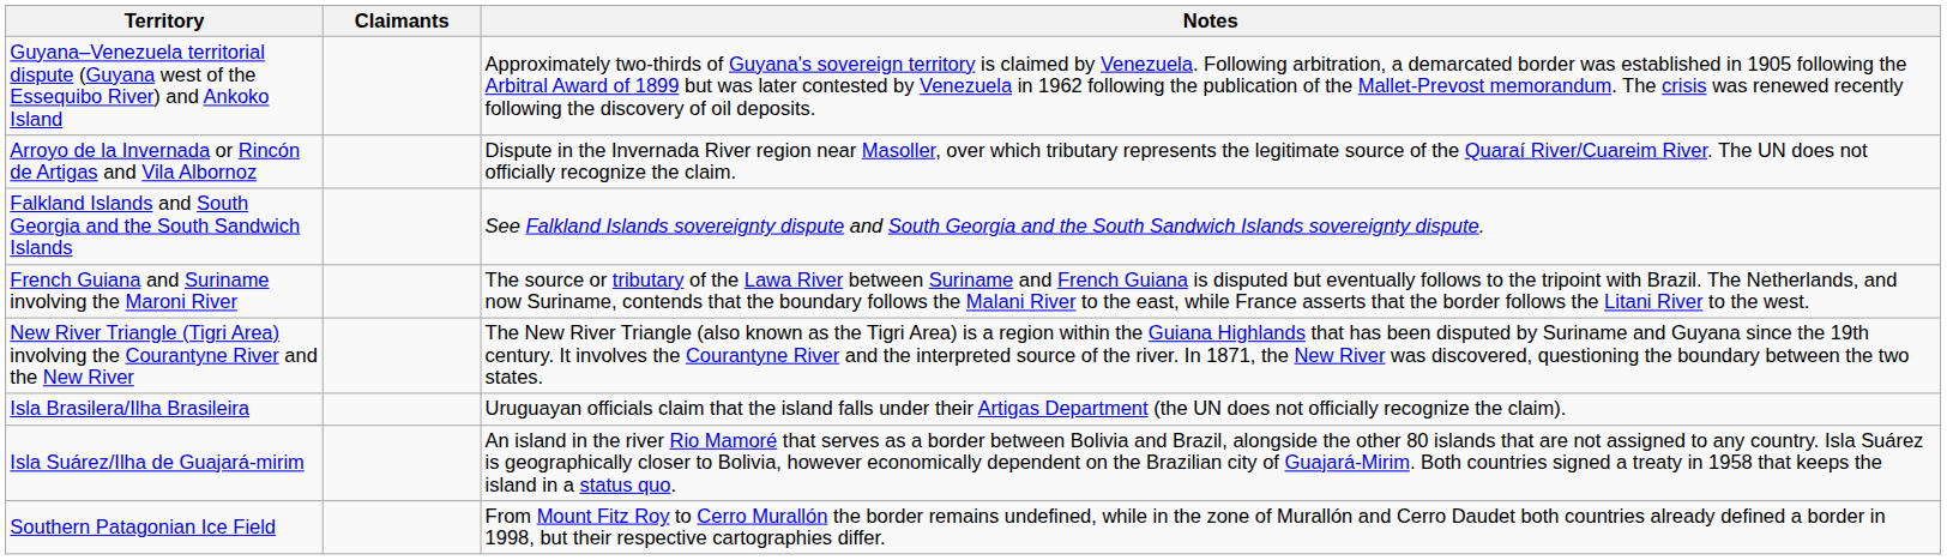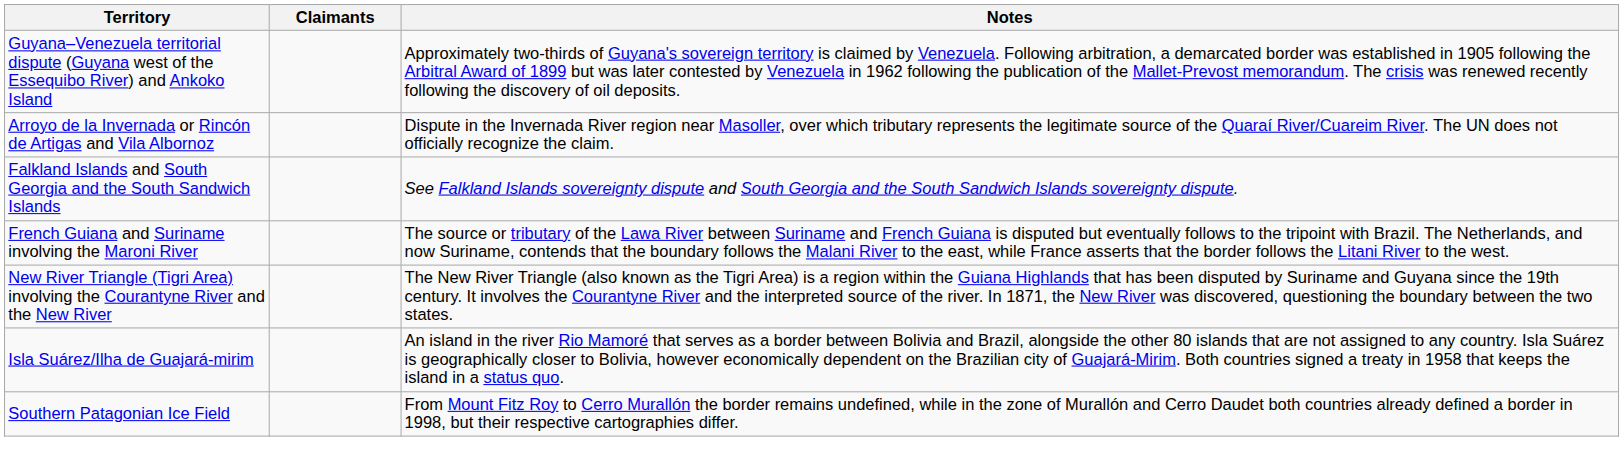 <table class="wikitable sortable">
 <tr>
 <th width=250px>Territory</th>
 <th width=120px>Claimants</th>
 <th class="unsortable">Notes</th>
 </tr>
 <tr>
 <td><a href='#'>Guyana–Venezuela territorial dispute</a> (<a href='#'>Guyana</a> west of the <a href='#'>Essequibo River</a>) and <a href='#'>Ankoko Island</a></td>
 <td><strong></strong><br></td>
 <td>Approximately two-thirds of <a href='#'>Guyana's sovereign territory</a> is claimed by <a href='#'>Venezuela</a>. Following arbitration, a demarcated border was established in 1905 following the <a href='#'>Arbitral Award of 1899</a> but was later contested by <a href='#'>Venezuela</a> in 1962 following the publication of the <a href='#'>Mallet-Prevost memorandum</a>. The <a href='#'>crisis</a> was renewed recently following the discovery of oil deposits.</td>
 </tr>
 <tr>
 <td><a href='#'>Arroyo de la Invernada</a> or <a href='#'>Rincón de Artigas</a> and <a href='#'>Vila Albornoz</a></td>
 <td><strong></strong><br></td>
 <td>Dispute in the  Invernada River region near <a href='#'>Masoller</a>, over which tributary represents the legitimate source of the <a href='#'>Quaraí River/Cuareim River</a>. The UN does not officially recognize the claim.</td>
 </tr>
 <tr>
 <td><a href='#'>Falkland Islands</a> and <a href='#'>South Georgia and the South Sandwich Islands</a></td>
 <td><strong></strong><br></td>
 <td><em>See <a href='#'>Falkland Islands sovereignty dispute</a> and <a href='#'>South Georgia and the South Sandwich Islands sovereignty dispute</a>.</em></td>
 </tr>
 <tr>
 <td><a href='#'>French Guiana</a> and <a href='#'>Suriname</a> involving the <a href='#'>Maroni River</a></td>
 <td><strong></strong><br></td>
 <td>The source or <a href='#'>tributary</a> of the <a href='#'>Lawa River</a> between <a href='#'>Suriname</a> and <a href='#'>French Guiana</a> is disputed but eventually follows to the tripoint with Brazil. The Netherlands, and now Suriname, contends that the boundary follows the <a href='#'>Malani River</a> to the east, while France asserts that the border follows the <a href='#'>Litani River</a> to the west.</td>
 </tr>
 <tr>
 <td><a href='#'>New River Triangle (Tigri Area)</a> involving the <a href='#'>Courantyne River</a> and the <a href='#'>New River</a></td>
 <td><strong></strong><br></td>
 <td>The New River Triangle (also known as the Tigri Area) is a region within the <a href='#'>Guiana Highlands</a> that has been disputed by Suriname and Guyana since the 19th century. It involves the <a href='#'>Courantyne River</a> and the interpreted source of the river. In 1871, the <a href='#'>New River</a> was discovered, questioning the boundary between the two states.</td>
 </tr>
 <tr>
-<td><a href='#'>Isla Brasilera/Ilha Brasileira</a></td>
-<td><strong></strong><br></td>
-<td>Uruguayan officials claim that the island falls under their <a href='#'>Artigas Department</a> (the UN does not officially recognize the claim).</td>
-</tr>
-<tr>
 <td><a href='#'>Isla Suárez/Ilha de Guajará-mirim</a></td>
 <td><strong></strong><br></td>
 <td>An island in the river <a href='#'>Rio Mamoré</a> that serves as a border between Bolivia and Brazil, alongside the other 80 islands that are not assigned to any country. Isla Suárez is geographically closer to Bolivia, however economically dependent on the Brazilian city of <a href='#'>Guajará-Mirim</a>. Both countries signed a treaty in 1958 that keeps the island in a <a href='#'>status quo</a>.</td>
 </tr>
 <tr>
 <td><a href='#'>Southern Patagonian Ice Field</a></td>
 <td><strong></strong><br></td>
 <td>From <a href='#'>Mount Fitz Roy</a> to <a href='#'>Cerro Murallón</a> the border remains undefined, while in the zone of Murallón and Cerro Daudet both countries already defined a border in 1998, but their respective cartographies differ.</td>
 </tr>
 </table>
